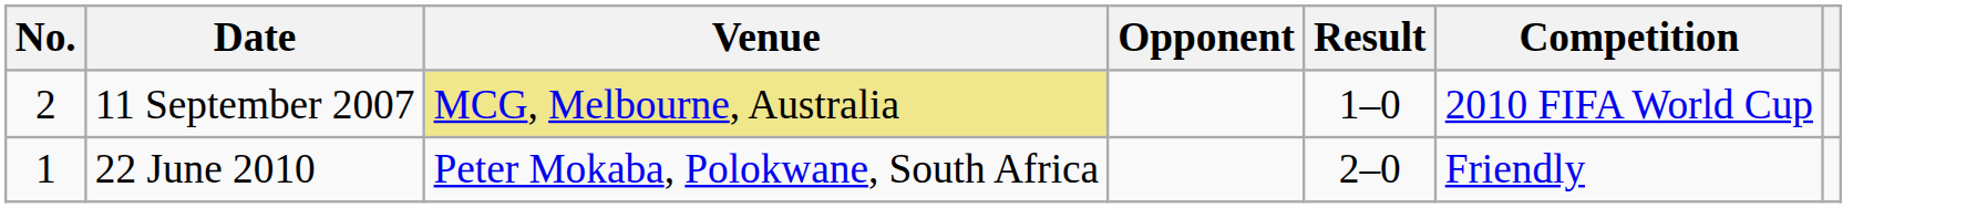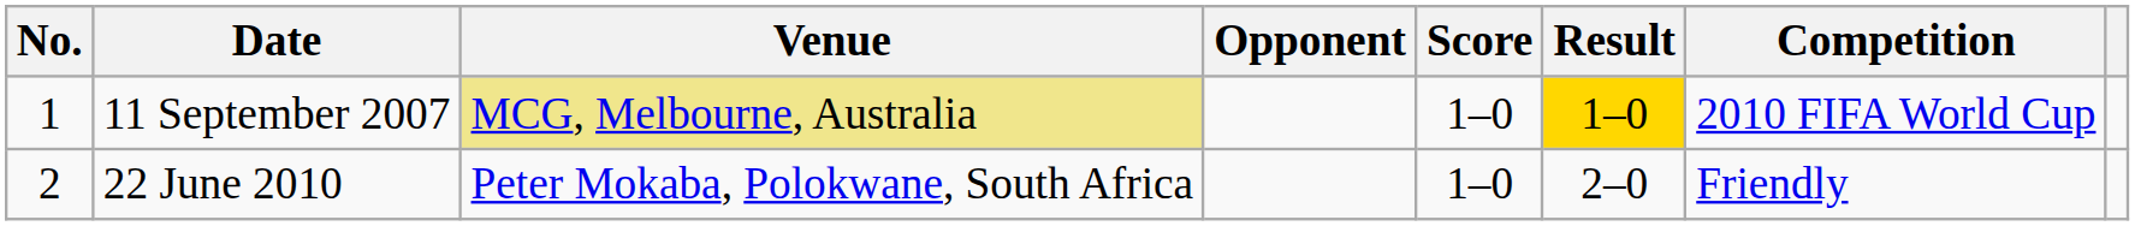 <table class="wikitable sortable">
 <tr>
 <th scope="col">No.</th>
 <th scope="col">Date</th>
 <th scope="col">Venue</th>
 <th scope="col">Opponent</th>
+<th scope="col">Score</th>
 <th scope="col">Result</th>
 <th scope="col">Competition</th>
 <th scope="col" class="unsortable"></th>
 </tr>
 <tr>
-<td align="center">2</td>
+<td align="center">1</td>
 <td>11 September 2007</td>
 <td style="background: khaki;"><a href='#'>MCG</a>, <a href='#'>Melbourne</a>, Australia</td>
 <td></td>
 <td align="center">1–0</td>
+<td align="center" style="background: gold;">1–0</td>
 <td><a href='#'>2010 FIFA World Cup</a></td>
 <td></td>
 </tr>
 <tr>
-<td align="center">1</td>
+<td align="center">2</td>
 <td>22 June 2010</td>
 <td><a href='#'>Peter Mokaba</a>, <a href='#'>Polokwane</a>, South Africa</td>
 <td></td>
+<td align="center">1–0</td>
 <td align="center">2–0</td>
 <td><a href='#'>Friendly</a></td>
 <td></td>
 </tr>
 </table>
